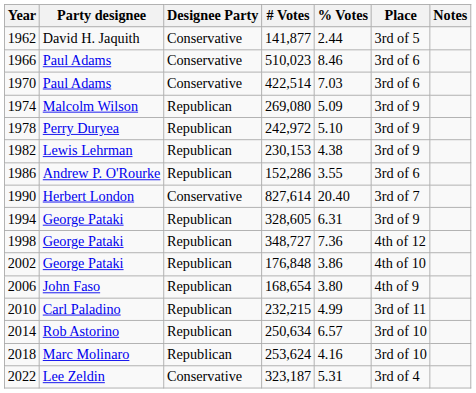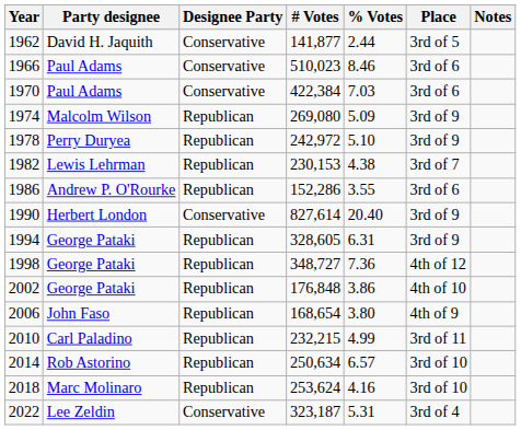 <table class=wikitable>
 <tr style="background:lightgrey;">
 <th>Year</th>
 <th>Party designee</th>
 <th>Designee Party</th>
 <th># Votes</th>
 <th>% Votes</th>
 <th>Place</th>
 <th>Notes</th>
 </tr>
 <tr>
 <td>1962</td>
 <td>David H. Jaquith</td>
 <td>Conservative</td>
 <td>141,877</td>
 <td>2.44</td>
 <td>3rd of 5</td>
 <td></td>
 </tr>
 <tr>
 <td>1966</td>
 <td><a href='#'>Paul Adams</a></td>
 <td>Conservative</td>
 <td>510,023</td>
 <td>8.46</td>
 <td>3rd of 6</td>
 <td></td>
 </tr>
 <tr>
 <td>1970</td>
 <td><a href='#'>Paul Adams</a></td>
 <td>Conservative</td>
-<td>422,514</td>
+<td>422,384</td>
 <td>7.03</td>
 <td>3rd of 6</td>
 <td></td>
 </tr>
 <tr>
 <td>1974</td>
 <td><a href='#'>Malcolm Wilson</a></td>
 <td>Republican</td>
 <td>269,080</td>
 <td>5.09</td>
 <td>3rd of 9</td>
 <td></td>
 </tr>
 <tr>
 <td>1978</td>
 <td><a href='#'>Perry Duryea</a></td>
 <td>Republican</td>
 <td>242,972</td>
 <td>5.10</td>
 <td>3rd of 9</td>
 <td></td>
 </tr>
 <tr>
 <td>1982</td>
 <td><a href='#'>Lewis Lehrman</a></td>
 <td>Republican</td>
 <td>230,153</td>
 <td>4.38</td>
-<td>3rd of 9</td>
+<td>3rd of 7</td>
 <td></td>
 </tr>
 <tr>
 <td>1986</td>
 <td><a href='#'>Andrew P. O'Rourke</a></td>
 <td>Republican</td>
 <td>152,286</td>
 <td>3.55</td>
 <td>3rd of 6</td>
 <td></td>
 </tr>
 <tr>
 <td>1990</td>
 <td><a href='#'>Herbert London</a></td>
 <td>Conservative</td>
 <td>827,614</td>
 <td>20.40</td>
-<td>3rd of 7</td>
+<td>3rd of 9</td>
 <td></td>
 </tr>
 <tr>
 <td>1994</td>
 <td><a href='#'>George Pataki</a></td>
 <td>Republican</td>
 <td>328,605</td>
 <td>6.31</td>
 <td>3rd of 9</td>
 <td></td>
 </tr>
 <tr>
 <td>1998</td>
 <td><a href='#'>George Pataki</a></td>
 <td>Republican</td>
 <td>348,727</td>
 <td>7.36</td>
 <td>4th of 12</td>
 <td></td>
 </tr>
 <tr>
 <td>2002</td>
 <td><a href='#'>George Pataki</a></td>
 <td>Republican</td>
 <td>176,848</td>
 <td>3.86</td>
 <td>4th of 10</td>
 <td></td>
 </tr>
 <tr>
 <td>2006</td>
 <td><a href='#'>John Faso</a></td>
 <td>Republican</td>
 <td>168,654</td>
 <td>3.80</td>
 <td>4th of 9</td>
 <td></td>
 </tr>
 <tr>
 <td>2010</td>
 <td><a href='#'>Carl Paladino</a></td>
 <td>Republican</td>
 <td>232,215</td>
 <td>4.99</td>
 <td>3rd of 11</td>
 <td></td>
 </tr>
 <tr>
 <td>2014</td>
 <td><a href='#'>Rob Astorino</a></td>
 <td>Republican</td>
 <td>250,634</td>
 <td>6.57</td>
 <td>3rd of 10</td>
 <td></td>
 </tr>
 <tr>
 <td>2018</td>
 <td><a href='#'>Marc Molinaro</a></td>
 <td>Republican</td>
 <td>253,624</td>
 <td>4.16</td>
 <td>3rd of 10</td>
 <td></td>
 </tr>
 <tr>
 <td>2022</td>
 <td><a href='#'>Lee Zeldin</a></td>
 <td>Conservative</td>
 <td>323,187</td>
 <td>5.31</td>
 <td>3rd of 4</td>
 <td></td>
 </tr>
 </table>
